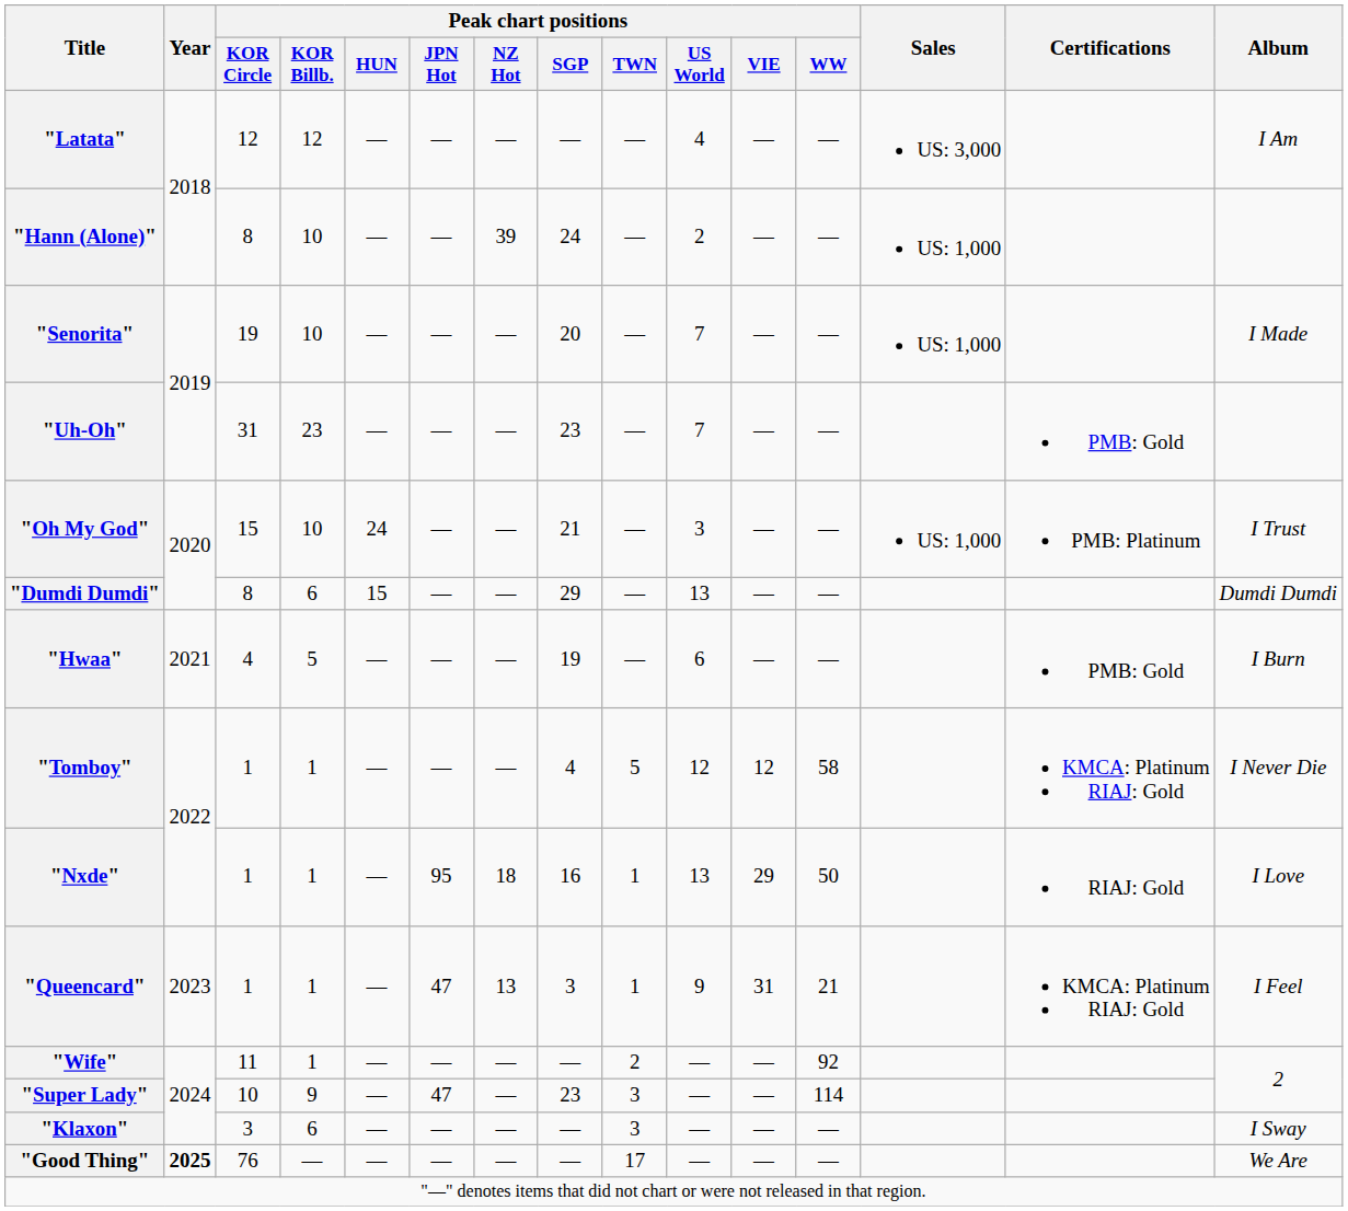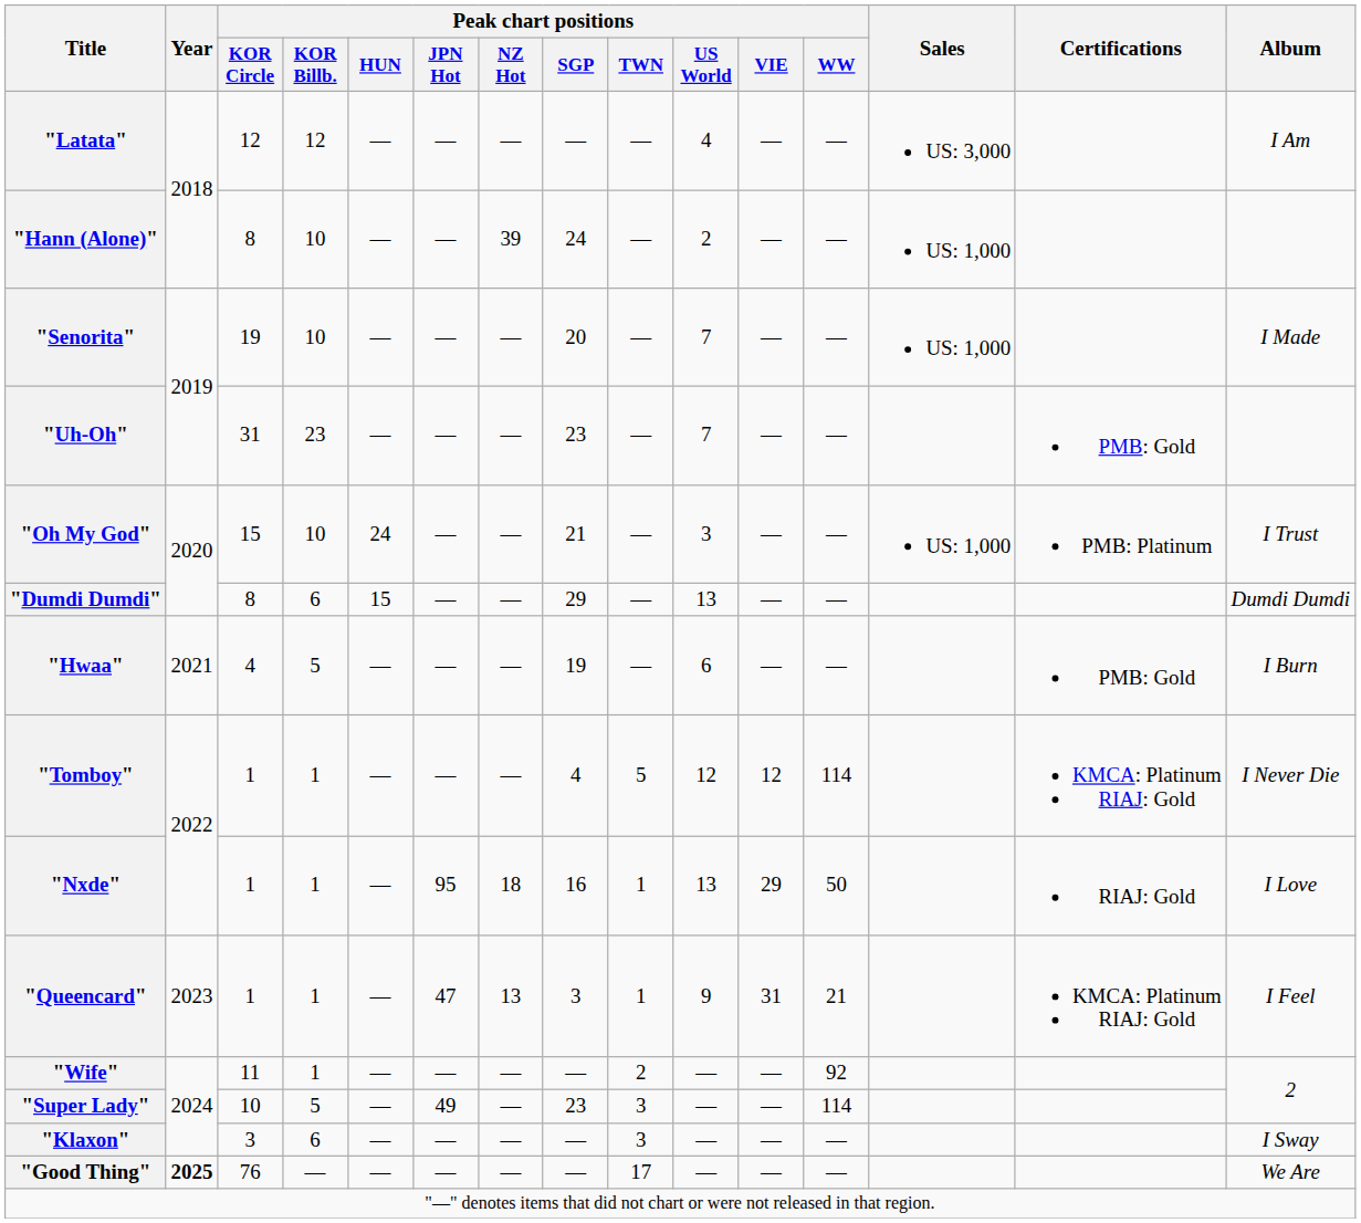 <table class="wikitable plainrowheaders" style="text-align:center">
 <tr>
 <th scope="col" rowspan="2">Title</th>
 <th scope="col" rowspan="2">Year</th>
 <th scope="col" colspan="10">Peak chart positions</th>
 <th scope="col" rowspan="2">Sales<br></th>
 <th scope="col" rowspan="2">Certifications</th>
 <th scope="col" rowspan="2">Album</th>
 </tr>
 <tr>
 <th scope="col" style="width:3em;font-size:90%"><a href='#'>KOR<br>Circle</a><br></th>
 <th scope="col" style="width:3em;font-size:90%"><a href='#'>KOR<br>Billb.</a><br></th>
 <th scope="col" style="width:3em;font-size:90%"><a href='#'>HUN</a><br></th>
 <th scope="col" style="width:3em;font-size:90%"><a href='#'>JPN<br>Hot</a><br></th>
 <th scope="col" style="width:3em;font-size:90%"><a href='#'>NZ Hot</a><br></th>
 <th scope="col" style="width:3em;font-size:90%"><a href='#'>SGP</a><br></th>
 <th scope="col" style="width:3em;font-size:90%"><a href='#'>TWN</a><br></th>
 <th scope="col" style="width:3em;font-size:90%"><a href='#'>US<br>World</a><br></th>
 <th scope="col" style="width:3em;font-size:90%"><a href='#'>VIE</a><br></th>
 <th scope="col" style="width:3em;font-size:90%"><a href='#'>WW</a><br></th>
 </tr>
 <tr>
 <th scope="row">"<a href='#'>Latata</a>"</th>
 <td rowspan="2">2018</td>
 <td>12</td>
 <td>12</td>
 <td>—</td>
 <td>—</td>
 <td>—</td>
 <td>—</td>
 <td>—</td>
 <td>4</td>
 <td>—</td>
 <td>—</td>
 <td><br><ul><li>US: 3,000</li></ul></td>
 <td></td>
 <td><em>I Am</em></td>
 </tr>
 <tr>
 <th scope="row">"<a href='#'>Hann (Alone)</a>"</th>
 <td>8</td>
 <td>10</td>
 <td>—</td>
 <td>—</td>
 <td>39</td>
 <td>24</td>
 <td>—</td>
 <td>2</td>
 <td>—</td>
 <td>—</td>
 <td><br><ul><li>US: 1,000</li></ul></td>
 <td></td>
 <td></td>
 </tr>
 <tr>
 <th scope="row">"<a href='#'>Senorita</a>"</th>
 <td rowspan="2">2019</td>
 <td>19</td>
 <td>10</td>
 <td>—</td>
 <td>—</td>
 <td>—</td>
 <td>20</td>
 <td>—</td>
 <td>7</td>
 <td>—</td>
 <td>—</td>
 <td><br><ul><li>US: 1,000</li></ul></td>
 <td></td>
 <td><em>I Made</em></td>
 </tr>
 <tr>
 <th scope="row">"<a href='#'>Uh-Oh</a>"</th>
 <td>31</td>
 <td>23</td>
 <td>—</td>
 <td>—</td>
 <td>—</td>
 <td>23</td>
 <td>—</td>
 <td>7</td>
 <td>—</td>
 <td>—</td>
 <td></td>
 <td><br><ul><li><a href='#'>PMB</a>: Gold</li></ul></td>
 <td></td>
 </tr>
 <tr>
 <th scope="row">"<a href='#'>Oh My God</a>"</th>
 <td rowspan="2">2020</td>
 <td>15</td>
 <td>10</td>
 <td>24</td>
 <td>—</td>
 <td>—</td>
 <td>21</td>
 <td>—</td>
 <td>3</td>
 <td>—</td>
 <td>—</td>
 <td><br><ul><li>US: 1,000</li></ul></td>
 <td><br><ul><li>PMB: Platinum</li></ul></td>
 <td><em>I Trust</em></td>
 </tr>
 <tr>
 <th scope="row">"<a href='#'>Dumdi Dumdi</a>"</th>
 <td>8</td>
 <td>6</td>
 <td>15</td>
 <td>—</td>
 <td>—</td>
 <td>29</td>
 <td>—</td>
 <td>13</td>
 <td>—</td>
 <td>—</td>
 <td></td>
 <td></td>
 <td><em>Dumdi Dumdi</em></td>
 </tr>
 <tr>
 <th scope="row">"<a href='#'>Hwaa</a>"</th>
 <td>2021</td>
 <td>4</td>
 <td>5</td>
 <td>—</td>
 <td>—</td>
 <td>—</td>
 <td>19</td>
 <td>—</td>
 <td>6</td>
 <td>—</td>
 <td>—</td>
 <td></td>
 <td><br><ul><li>PMB: Gold</li></ul></td>
 <td><em>I Burn</em></td>
 </tr>
 <tr>
 <th scope="row">"<a href='#'>Tomboy</a>"</th>
 <td rowspan="2">2022</td>
 <td>1</td>
 <td>1</td>
 <td>—</td>
 <td>—</td>
 <td>—</td>
 <td>4</td>
 <td>5</td>
 <td>12</td>
 <td>12</td>
-<td>58</td>
+<td>114</td>
 <td></td>
 <td><br><ul><li><a href='#'>KMCA</a>: Platinum</li><li><a href='#'>RIAJ</a>: Gold</li></ul></td>
 <td><em>I Never Die</em></td>
 </tr>
 <tr>
 <th scope="row">"<a href='#'>Nxde</a>"</th>
 <td>1</td>
 <td>1</td>
 <td>—</td>
 <td>95</td>
 <td>18</td>
 <td>16</td>
 <td>1</td>
 <td>13</td>
 <td>29</td>
 <td>50</td>
 <td></td>
 <td><br><ul><li>RIAJ: Gold</li></ul></td>
 <td><em>I Love</em></td>
 </tr>
 <tr>
 <th scope="row">"<a href='#'>Queencard</a>"</th>
 <td>2023</td>
 <td>1</td>
 <td>1</td>
 <td>—</td>
 <td>47</td>
 <td>13</td>
 <td>3</td>
 <td>1</td>
 <td>9</td>
 <td>31</td>
 <td>21</td>
 <td></td>
 <td><br><ul><li>KMCA: Platinum</li><li>RIAJ: Gold</li></ul></td>
 <td><em>I Feel</em></td>
 </tr>
 <tr>
 <th scope="row">"<a href='#'>Wife</a>"</th>
 <td rowspan="3">2024</td>
 <td>11</td>
 <td>1</td>
 <td>—</td>
 <td>—</td>
 <td>—</td>
 <td>—</td>
 <td>2</td>
 <td>—</td>
 <td>—</td>
 <td>92</td>
 <td></td>
 <td></td>
 <td rowspan="2"><em>2</em></td>
 </tr>
 <tr>
 <th scope="row">"<a href='#'>Super Lady</a>"</th>
 <td>10</td>
-<td>9</td>
+<td>5</td>
 <td>—</td>
-<td>47</td>
+<td>49</td>
 <td>—</td>
 <td>23</td>
 <td>3</td>
 <td>—</td>
 <td>—</td>
 <td>114</td>
 <td></td>
 <td></td>
 </tr>
 <tr>
 <th scope="row">"<a href='#'>Klaxon</a>"</th>
 <td>3</td>
 <td>6</td>
 <td>—</td>
 <td>—</td>
 <td>—</td>
 <td>—</td>
 <td>3</td>
 <td>—</td>
 <td>—</td>
 <td>—</td>
 <td></td>
 <td></td>
 <td><em>I Sway</em></td>
 </tr>
 <tr>
 <th scope="row">"Good Thing"</th>
 <td><strong>2025</strong></td>
 <td>76</td>
 <td>—</td>
 <td>—</td>
 <td>—</td>
 <td>—</td>
 <td>—</td>
 <td>17</td>
 <td>—</td>
 <td>—</td>
 <td>—</td>
 <td></td>
 <td></td>
 <td><em>We Are</em></td>
 </tr>
 <tr>
 <td colspan="15" style="font-size:85%">"—" denotes items that did not chart or were not released in that region.</td>
 </tr>
 </table>
